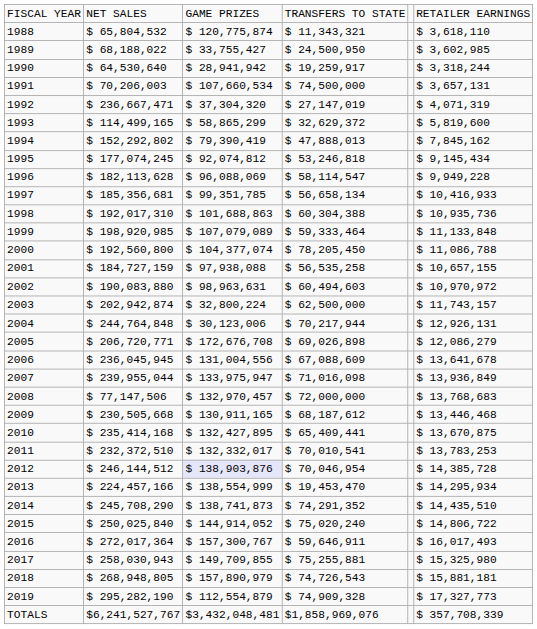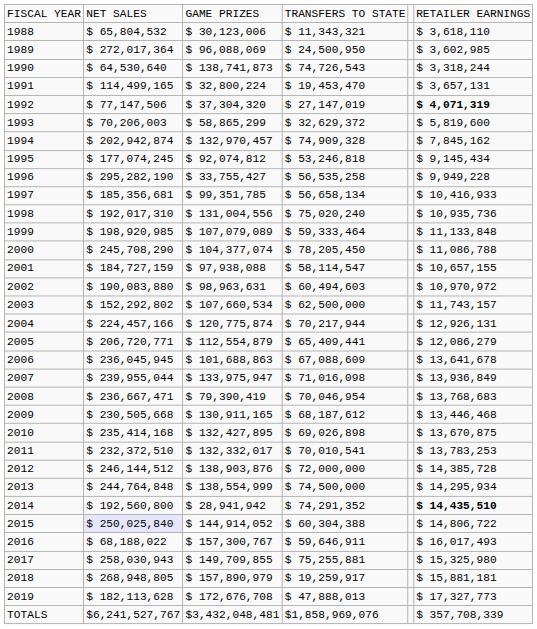 <table class="wikitable">
 <tr>
 <td>FISCAL YEAR</td>
 <td>NET SALES</td>
 <td>GAME PRIZES</td>
 <td>TRANSFERS TO STATE</td>
 <td></td>
 <td>RETAILER EARNINGS</td>
 </tr>
 <tr>
 <td>1988</td>
 <td>$      65,804,532</td>
-<td>$    120,775,874</td>
+<td>$      30,123,006</td>
 <td>$      11,343,321</td>
 <td></td>
 <td>$           3,618,110</td>
 </tr>
 <tr>
 <td>1989</td>
-<td>$      68,188,022</td>
-<td>$      33,755,427</td>
+<td>$    272,017,364</td>
+<td>$      96,088,069</td>
 <td>$      24,500,950</td>
 <td></td>
 <td>$           3,602,985</td>
 </tr>
 <tr>
 <td>1990</td>
 <td>$      64,530,640</td>
-<td>$      28,941,942</td>
-<td>$      19,259,917</td>
+<td>$    138,741,873</td>
+<td>$      74,726,543</td>
 <td></td>
 <td>$           3,318,244</td>
 </tr>
 <tr>
 <td>1991</td>
-<td>$      70,206,003</td>
-<td>$    107,660,534</td>
-<td>$      74,500,000</td>
+<td>$    114,499,165</td>
+<td>$      32,800,224</td>
+<td>$      19,453,470</td>
 <td></td>
 <td>$           3,657,131</td>
 </tr>
 <tr>
 <td>1992</td>
-<td>$    236,667,471</td>
+<td>$      77,147,506</td>
 <td>$      37,304,320</td>
 <td>$      27,147,019</td>
 <td></td>
-<td>$           4,071,319</td>
+<td><strong>$           4,071,319</strong></td>
 </tr>
 <tr>
 <td>1993</td>
-<td>$    114,499,165</td>
+<td>$      70,206,003</td>
 <td>$      58,865,299</td>
 <td>$      32,629,372</td>
 <td></td>
 <td>$           5,819,600</td>
 </tr>
 <tr>
 <td>1994</td>
-<td>$    152,292,802</td>
-<td>$      79,390,419</td>
-<td>$      47,888,013</td>
+<td>$    202,942,874</td>
+<td>$    132,970,457</td>
+<td>$      74,909,328</td>
 <td></td>
 <td>$           7,845,162</td>
 </tr>
 <tr>
 <td>1995</td>
 <td>$    177,074,245</td>
 <td>$      92,074,812</td>
 <td>$      53,246,818</td>
 <td></td>
 <td>$           9,145,434</td>
 </tr>
 <tr>
 <td>1996</td>
-<td>$    182,113,628</td>
-<td>$      96,088,069</td>
-<td>$      58,114,547</td>
+<td>$    295,282,190</td>
+<td>$      33,755,427</td>
+<td>$      56,535,258</td>
 <td></td>
 <td>$           9,949,228</td>
 </tr>
 <tr>
 <td>1997</td>
 <td>$    185,356,681</td>
 <td>$      99,351,785</td>
 <td>$      56,658,134</td>
 <td></td>
 <td>$         10,416,933</td>
 </tr>
 <tr>
 <td>1998</td>
 <td>$    192,017,310</td>
-<td>$    101,688,863</td>
-<td>$      60,304,388</td>
+<td>$    131,004,556</td>
+<td>$      75,020,240</td>
 <td></td>
 <td>$         10,935,736</td>
 </tr>
 <tr>
 <td>1999</td>
 <td>$    198,920,985</td>
 <td>$    107,079,089</td>
 <td>$      59,333,464</td>
 <td></td>
 <td>$         11,133,848</td>
 </tr>
 <tr>
 <td>2000</td>
-<td>$    192,560,800</td>
+<td>$    245,708,290</td>
 <td>$    104,377,074</td>
 <td>$      78,205,450</td>
 <td></td>
 <td>$         11,086,788</td>
 </tr>
 <tr>
 <td>2001</td>
 <td>$    184,727,159</td>
 <td>$      97,938,088</td>
-<td>$      56,535,258</td>
+<td>$      58,114,547</td>
 <td></td>
 <td>$         10,657,155</td>
 </tr>
 <tr>
 <td>2002</td>
 <td>$    190,083,880</td>
 <td>$      98,963,631</td>
 <td>$      60,494,603</td>
 <td></td>
 <td>$         10,970,972</td>
 </tr>
 <tr>
 <td>2003</td>
-<td>$    202,942,874</td>
-<td>$      32,800,224</td>
+<td>$    152,292,802</td>
+<td>$    107,660,534</td>
 <td>$      62,500,000</td>
 <td></td>
 <td>$         11,743,157</td>
 </tr>
 <tr>
 <td>2004</td>
-<td>$    244,764,848</td>
-<td>$      30,123,006</td>
+<td>$    224,457,166</td>
+<td>$    120,775,874</td>
 <td>$      70,217,944</td>
 <td></td>
 <td>$         12,926,131</td>
 </tr>
 <tr>
 <td>2005</td>
 <td>$    206,720,771</td>
-<td>$    172,676,708</td>
-<td>$      69,026,898</td>
+<td>$    112,554,879</td>
+<td>$      65,409,441</td>
 <td></td>
 <td>$         12,086,279</td>
 </tr>
 <tr>
 <td>2006</td>
 <td>$    236,045,945</td>
-<td>$    131,004,556</td>
+<td>$    101,688,863</td>
 <td>$      67,088,609</td>
 <td></td>
 <td>$         13,641,678</td>
 </tr>
 <tr>
 <td>2007</td>
 <td>$    239,955,044</td>
 <td>$    133,975,947</td>
 <td>$      71,016,098</td>
 <td></td>
 <td>$         13,936,849</td>
 </tr>
 <tr>
 <td>2008</td>
-<td>$      77,147,506</td>
-<td>$    132,970,457</td>
-<td>$      72,000,000</td>
+<td>$    236,667,471</td>
+<td>$      79,390,419</td>
+<td>$      70,046,954</td>
 <td></td>
 <td>$         13,768,683</td>
 </tr>
 <tr>
 <td>2009</td>
 <td>$    230,505,668</td>
 <td>$    130,911,165</td>
 <td>$      68,187,612</td>
 <td></td>
 <td>$         13,446,468</td>
 </tr>
 <tr>
 <td>2010</td>
 <td>$    235,414,168</td>
 <td>$    132,427,895</td>
-<td>$      65,409,441</td>
+<td>$      69,026,898</td>
 <td></td>
 <td>$         13,670,875</td>
 </tr>
 <tr>
 <td>2011</td>
 <td>$    232,372,510</td>
 <td>$    132,332,017</td>
 <td>$      70,010,541</td>
 <td></td>
 <td>$         13,783,253</td>
 </tr>
 <tr>
 <td>2012</td>
 <td>$    246,144,512</td>
-<td style="background: lavender;">$    138,903,876</td>
-<td>$      70,046,954</td>
+<td>$    138,903,876</td>
+<td>$      72,000,000</td>
 <td></td>
 <td>$         14,385,728</td>
 </tr>
 <tr>
 <td>2013</td>
-<td>$    224,457,166</td>
+<td>$    244,764,848</td>
 <td>$    138,554,999</td>
-<td>$      19,453,470</td>
+<td>$      74,500,000</td>
 <td></td>
 <td>$         14,295,934</td>
 </tr>
 <tr>
 <td>2014</td>
-<td>$    245,708,290</td>
-<td>$    138,741,873</td>
+<td>$    192,560,800</td>
+<td>$      28,941,942</td>
 <td>$      74,291,352</td>
 <td></td>
-<td>$         14,435,510</td>
+<td><strong>$         14,435,510</strong></td>
 </tr>
 <tr>
 <td>2015</td>
-<td>$    250,025,840</td>
+<td style="background: lavender;">$    250,025,840</td>
 <td>$    144,914,052</td>
-<td>$      75,020,240</td>
+<td>$      60,304,388</td>
 <td></td>
 <td>$         14,806,722</td>
 </tr>
 <tr>
 <td>2016</td>
-<td>$    272,017,364</td>
+<td>$      68,188,022</td>
 <td>$    157,300,767</td>
 <td>$      59,646,911</td>
 <td></td>
 <td>$         16,017,493</td>
 </tr>
 <tr>
 <td>2017</td>
 <td>$    258,030,943</td>
 <td>$    149,709,855</td>
 <td>$      75,255,881</td>
 <td></td>
 <td>$         15,325,980</td>
 </tr>
 <tr>
 <td>2018</td>
 <td>$    268,948,805</td>
 <td>$    157,890,979</td>
-<td>$      74,726,543</td>
+<td>$      19,259,917</td>
 <td></td>
 <td>$         15,881,181</td>
 </tr>
 <tr>
 <td>2019</td>
-<td>$    295,282,190</td>
-<td>$    112,554,879</td>
-<td>$      74,909,328</td>
+<td>$    182,113,628</td>
+<td>$    172,676,708</td>
+<td>$      47,888,013</td>
 <td></td>
 <td>$         17,327,773</td>
 </tr>
 <tr>
 <td>TOTALS</td>
 <td>$6,241,527,767</td>
 <td>$3,432,048,481</td>
 <td>$1,858,969,076</td>
 <td></td>
 <td>$       357,708,339<br></td>
 </tr>
 </table>
